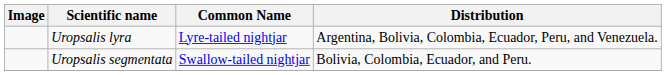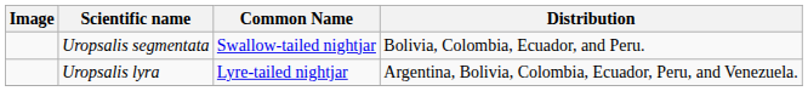 <table class="wikitable">
 <tr>
 <th>Image</th>
 <th>Scientific name</th>
 <th>Common Name</th>
 <th>Distribution</th>
 </tr>
 <tr>
 <td></td>
+<td><em>Uropsalis segmentata</em></td>
+<td><a href='#'>Swallow-tailed nightjar</a></td>
+<td>Bolivia, Colombia, Ecuador, and Peru.</td>
+</tr>
+<tr>
+<td></td>
 <td><em>Uropsalis lyra</em></td>
 <td><a href='#'>Lyre-tailed nightjar</a></td>
 <td>Argentina, Bolivia, Colombia, Ecuador, Peru, and Venezuela.</td>
 </tr>
 <tr>
-<td></td>
-<td><em>Uropsalis segmentata</em></td>
-<td><a href='#'>Swallow-tailed nightjar</a></td>
-<td>Bolivia, Colombia, Ecuador, and Peru.</td>
-</tr>
-<tr>
 </tr>
 </table>
